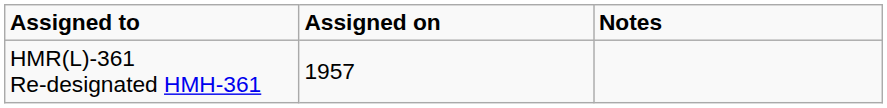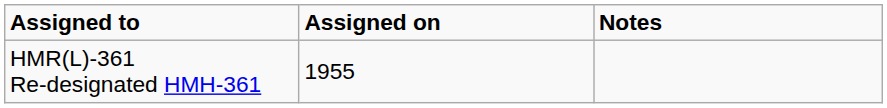 <table class="wikitable" style="width: 70%;">
 <tr>
 <td style="width: 200px;"><strong>Assigned to</strong></td>
 <td style="width: 200px;"><strong>Assigned on</strong></td>
 <td><strong>Notes</strong></td>
 </tr>
 <tr>
 <td>HMR(L)-361<br>Re-designated <a href='#'>HMH-361</a></td>
-<td>1957</td>
+<td>1955</td>
 <td></td>
 </tr>
 </table>
